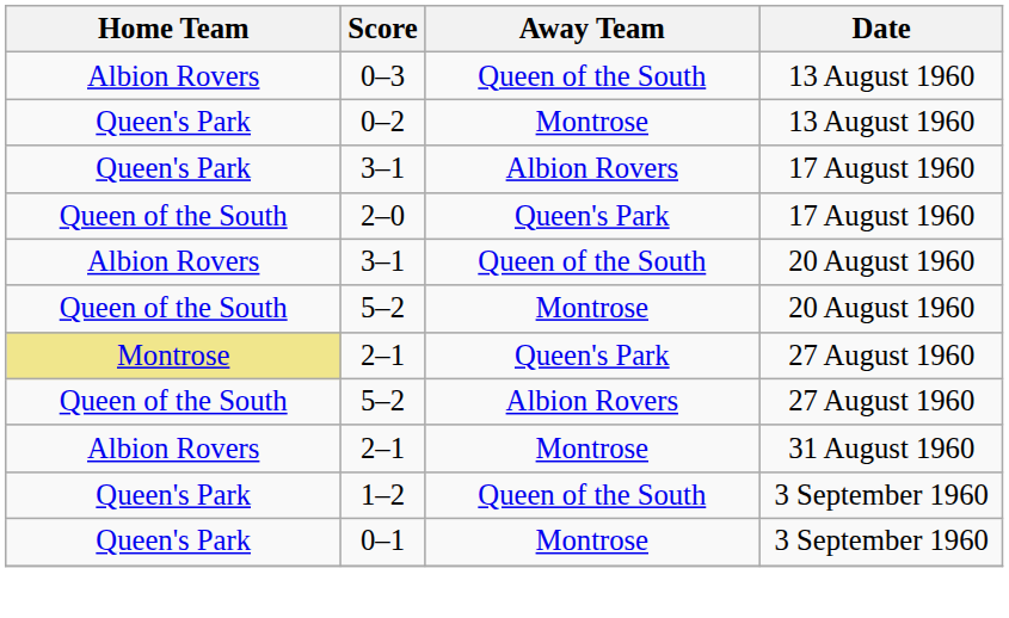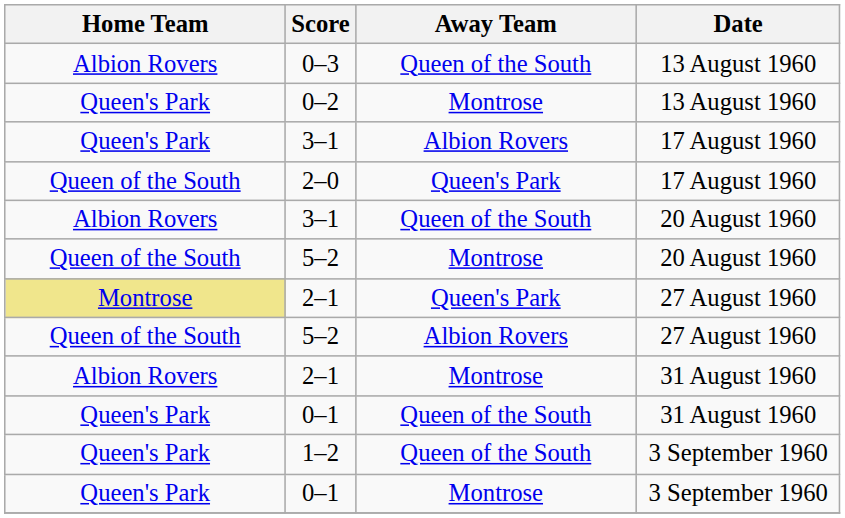 <table class="wikitable" style="text-align:center;">
 <tr>
 <th width=175>Home Team</th>
 <th width=20>Score</th>
 <th width=175>Away Team</th>
 <th width= 125>Date</th>
 </tr>
 <tr>
 <td><a href='#'>Albion Rovers</a></td>
 <td>0–3</td>
 <td><a href='#'>Queen of the South</a></td>
 <td>13 August 1960</td>
 </tr>
 <tr>
 <td><a href='#'>Queen's Park</a></td>
 <td>0–2</td>
 <td><a href='#'>Montrose</a></td>
 <td>13 August 1960</td>
 </tr>
 <tr>
 <td><a href='#'>Queen's Park</a></td>
 <td>3–1</td>
 <td><a href='#'>Albion Rovers</a></td>
 <td>17 August 1960</td>
 </tr>
 <tr>
 <td><a href='#'>Queen of the South</a></td>
 <td>2–0</td>
 <td><a href='#'>Queen's Park</a></td>
 <td>17 August 1960</td>
 </tr>
 <tr>
 <td><a href='#'>Albion Rovers</a></td>
 <td>3–1</td>
 <td><a href='#'>Queen of the South</a></td>
 <td>20 August 1960</td>
 </tr>
 <tr>
 <td><a href='#'>Queen of the South</a></td>
 <td>5–2</td>
 <td><a href='#'>Montrose</a></td>
 <td>20 August 1960</td>
 </tr>
 <tr>
 <td style="background: khaki;"><a href='#'>Montrose</a></td>
 <td>2–1</td>
 <td><a href='#'>Queen's Park</a></td>
 <td>27 August 1960</td>
 </tr>
 <tr>
 <td><a href='#'>Queen of the South</a></td>
 <td>5–2</td>
 <td><a href='#'>Albion Rovers</a></td>
 <td>27 August 1960</td>
 </tr>
 <tr>
 <td><a href='#'>Albion Rovers</a></td>
 <td>2–1</td>
 <td><a href='#'>Montrose</a></td>
 <td>31 August 1960</td>
 </tr>
 <tr>
 <td><a href='#'>Queen's Park</a></td>
+<td>0–1</td>
+<td><a href='#'>Queen of the South</a></td>
+<td>31 August 1960</td>
+</tr>
+<tr>
+<td><a href='#'>Queen's Park</a></td>
 <td>1–2</td>
 <td><a href='#'>Queen of the South</a></td>
 <td>3 September 1960</td>
 </tr>
 <tr>
 <td><a href='#'>Queen's Park</a></td>
 <td>0–1</td>
 <td><a href='#'>Montrose</a></td>
 <td>3 September 1960</td>
 </tr>
 <tr>
 </tr>
 </table>
